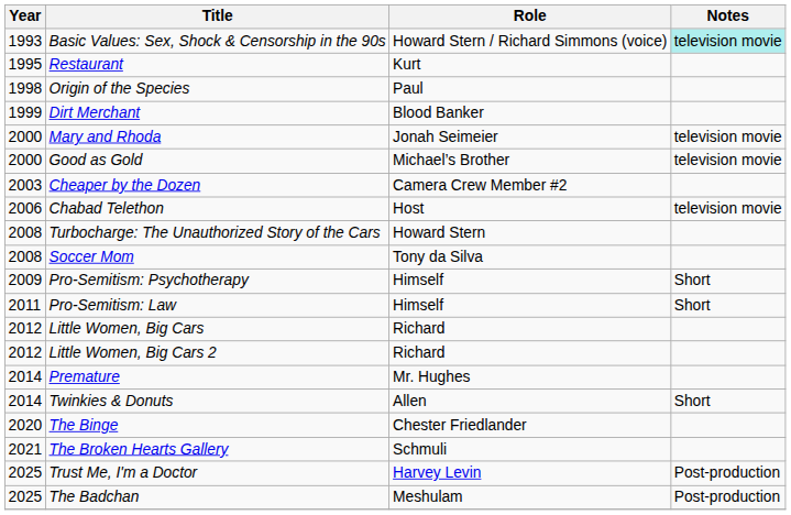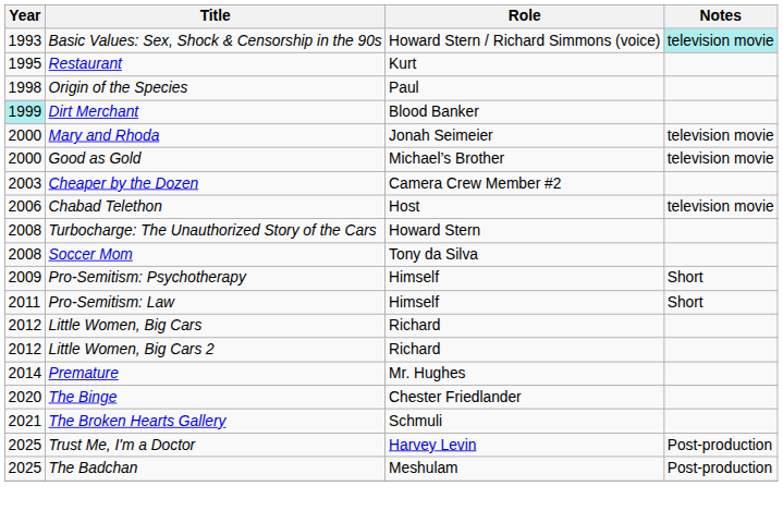 <table class="wikitable sortable">
 <tr>
 <th>Year</th>
 <th>Title</th>
 <th>Role</th>
 <th class="unsortable">Notes</th>
 </tr>
 <tr>
 <td>1993</td>
 <td><em>Basic Values: Sex, Shock & Censorship in the 90s</em></td>
 <td>Howard Stern / Richard Simmons (voice)</td>
 <td style="background: paleturquoise;">television movie</td>
 </tr>
 <tr>
 <td>1995</td>
 <td><em><a href='#'>Restaurant</a></em></td>
 <td>Kurt</td>
 <td></td>
 </tr>
 <tr>
 <td>1998</td>
 <td><em>Origin of the Species</em></td>
 <td>Paul</td>
 <td></td>
 </tr>
 <tr>
-<td>1999</td>
+<td style="background: paleturquoise;">1999</td>
 <td><em><a href='#'>Dirt Merchant</a></em></td>
 <td>Blood Banker</td>
 <td></td>
 </tr>
 <tr>
 <td>2000</td>
 <td><em><a href='#'>Mary and Rhoda</a></em></td>
 <td>Jonah Seimeier</td>
 <td>television movie</td>
 </tr>
 <tr>
 <td>2000</td>
 <td><em>Good as Gold</em></td>
 <td>Michael’s Brother</td>
 <td>television movie</td>
 </tr>
 <tr>
 <td>2003</td>
 <td><em><a href='#'>Cheaper by the Dozen</a></em></td>
 <td>Camera Crew Member #2</td>
 <td></td>
 </tr>
 <tr>
 <td>2006</td>
 <td><em>Chabad Telethon</em></td>
 <td>Host</td>
 <td>television movie</td>
 </tr>
 <tr>
 <td>2008</td>
 <td><em>Turbocharge: The Unauthorized Story of the Cars</em></td>
 <td>Howard Stern</td>
 <td></td>
 </tr>
 <tr>
 <td>2008</td>
 <td><em><a href='#'>Soccer Mom</a></em></td>
 <td>Tony da Silva</td>
 <td></td>
 </tr>
 <tr>
 <td>2009</td>
 <td><em>Pro-Semitism: Psychotherapy</em></td>
 <td>Himself</td>
 <td>Short</td>
 </tr>
 <tr>
 <td>2011</td>
 <td><em>Pro-Semitism: Law</em></td>
 <td>Himself</td>
 <td>Short</td>
 </tr>
 <tr>
 <td>2012</td>
 <td><em>Little Women, Big Cars</em></td>
 <td>Richard</td>
 <td></td>
 </tr>
 <tr>
 <td>2012</td>
 <td><em>Little Women, Big Cars 2</em></td>
 <td>Richard</td>
 <td></td>
 </tr>
 <tr>
 <td>2014</td>
 <td><em><a href='#'>Premature</a></em></td>
 <td>Mr. Hughes</td>
 <td></td>
 </tr>
 <tr>
-<td>2014</td>
-<td><em>Twinkies & Donuts</em></td>
-<td>Allen</td>
-<td>Short</td>
-</tr>
-<tr>
 <td>2020</td>
 <td><em><a href='#'>The Binge</a></em></td>
 <td>Chester Friedlander</td>
 <td></td>
 </tr>
 <tr>
 <td>2021</td>
 <td><em><a href='#'>The Broken Hearts Gallery</a></em></td>
 <td>Schmuli</td>
 <td></td>
 </tr>
 <tr>
 <td>2025</td>
 <td><em>Trust Me, I'm a Doctor</em></td>
 <td><a href='#'>Harvey Levin</a></td>
 <td>Post-production</td>
 </tr>
 <tr>
 <td>2025</td>
 <td><em>The Badchan</em></td>
 <td>Meshulam</td>
 <td>Post-production</td>
 </tr>
 <tr>
 </tr>
 </table>
